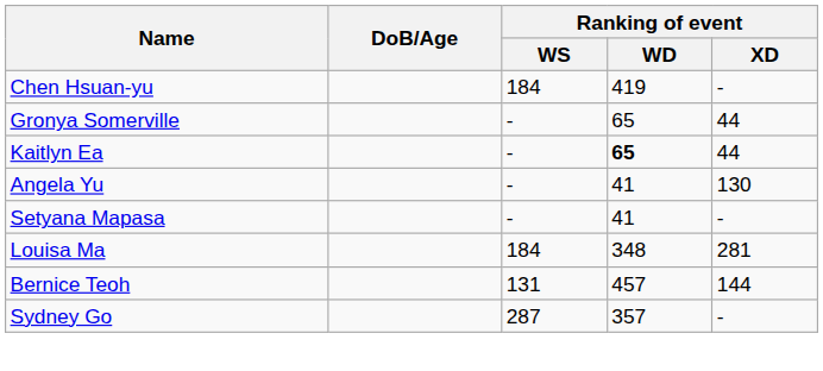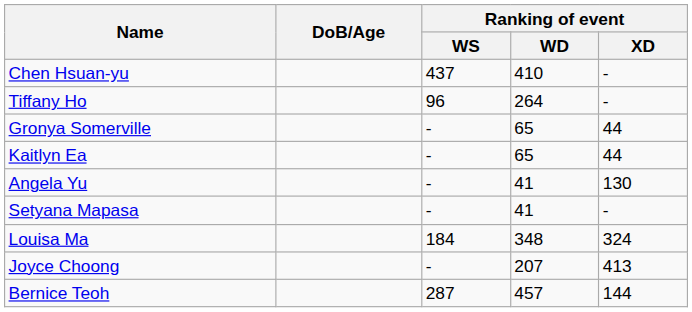 <table class="wikitable" style="width:600px; font-size:95%;">
 <tr>
 <th rowspan="2" align="left">Name</th>
 <th rowspan="2" align="left">DoB/Age</th>
 <th colspan="3" align="center">Ranking of event</th>
 </tr>
 <tr>
 <th align="center">WS</th>
 <th align="center">WD</th>
 <th>XD</th>
 </tr>
 <tr>
 <td><a href='#'>Chen Hsuan-yu</a></td>
 <td></td>
-<td>184</td>
-<td>419</td>
+<td>437</td>
+<td>410</td>
+<td>-</td>
+</tr>
+<tr>
+<td><a href='#'>Tiffany Ho</a></td>
+<td></td>
+<td>96</td>
+<td>264</td>
 <td>-</td>
 </tr>
 <tr>
 <td><a href='#'>Gronya Somerville</a></td>
 <td></td>
 <td>-</td>
 <td>65</td>
 <td>44</td>
 </tr>
 <tr>
 <td><a href='#'>Kaitlyn Ea</a></td>
 <td></td>
 <td>-</td>
-<td><strong>65</strong></td>
+<td>65</td>
 <td>44</td>
 </tr>
 <tr>
 <td><a href='#'>Angela Yu</a></td>
 <td></td>
 <td>-</td>
 <td>41</td>
 <td>130</td>
 </tr>
 <tr>
 <td><a href='#'>Setyana Mapasa</a></td>
 <td></td>
 <td>-</td>
 <td>41</td>
 <td>-</td>
 </tr>
 <tr>
 <td><a href='#'>Louisa Ma</a></td>
 <td></td>
 <td>184</td>
 <td>348</td>
-<td>281</td>
+<td>324</td>
+</tr>
+<tr>
+<td><a href='#'>Joyce Choong</a></td>
+<td></td>
+<td>-</td>
+<td>207</td>
+<td>413</td>
 </tr>
 <tr>
 <td><a href='#'>Bernice Teoh</a></td>
 <td></td>
-<td>131</td>
+<td>287</td>
 <td>457</td>
 <td>144</td>
 </tr>
-<tr>
-<td><a href='#'>Sydney Go</a></td>
-<td></td>
-<td>287</td>
-<td>357</td>
-<td>-</td>
-</tr>
 </table>
